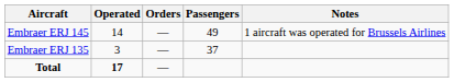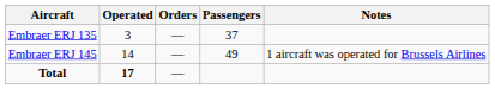 <table class="wikitable" style="text-align:center;">
 <tr>
 <th>Aircraft</th>
 <th>Operated</th>
 <th>Orders</th>
 <th>Passengers</th>
 <th>Notes</th>
 </tr>
 <tr>
+<td><a href='#'>Embraer ERJ 135</a></td>
+<td>3</td>
+<td>—</td>
+<td>37</td>
+<td></td>
+</tr>
+<tr>
 <td><a href='#'>Embraer ERJ 145</a></td>
 <td>14</td>
 <td>—</td>
 <td>49</td>
 <td>1 aircraft was operated for <a href='#'>Brussels Airlines</a></td>
-</tr>
-<tr>
-<td><a href='#'>Embraer ERJ 135</a></td>
-<td>3</td>
-<td>—</td>
-<td>37</td>
-<td></td>
 </tr>
 <tr>
 <td><strong>Total</strong></td>
 <td><strong>17</strong></td>
 <td>—</td>
 <td></td>
 <td></td>
 </tr>
 </table>
